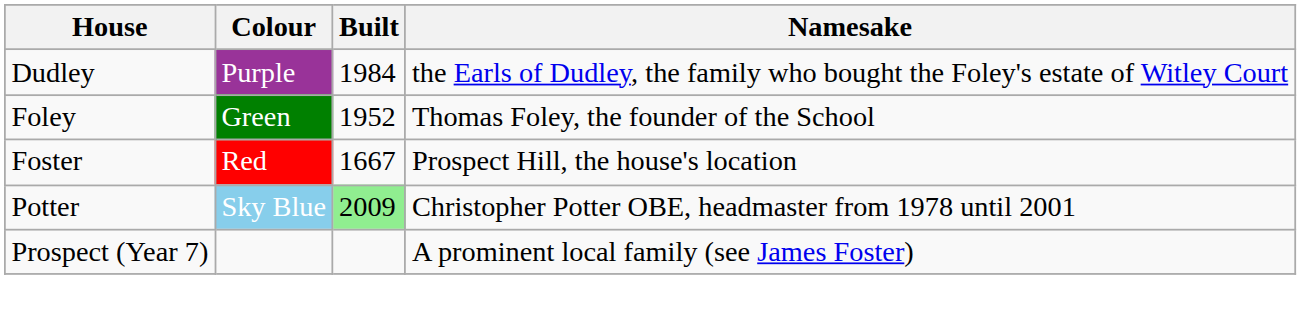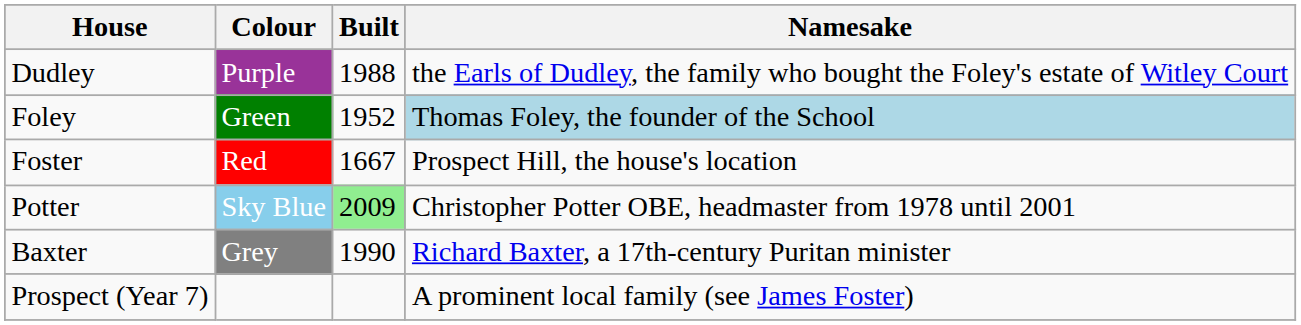 <table class="wikitable" align="centre">
 <tr>
 <th><strong>House</strong></th>
 <th><strong>Colour</strong></th>
 <th><strong>Built</strong></th>
 <th><strong>Namesake</strong></th>
 </tr>
 <tr>
 <td>Dudley</td>
 <td style="background:#993399; color:#FFF;">Purple</td>
-<td>1984</td>
+<td>1988</td>
 <td>the <a href='#'>Earls of Dudley</a>, the family who bought the Foley's estate of <a href='#'>Witley Court</a></td>
 </tr>
 <tr>
 <td>Foley</td>
 <td style="background:#008000; color:#FFF;">Green</td>
 <td>1952</td>
-<td>Thomas Foley, the founder of the School</td>
+<td style="background: lightblue;">Thomas Foley, the founder of the School</td>
 </tr>
 <tr>
 <td>Foster</td>
 <td style="background:#FF0000; color:#FFF;">Red</td>
 <td>1667</td>
 <td>Prospect Hill, the house's location</td>
 </tr>
 <tr>
 <td>Potter</td>
 <td style="background:#87CEEB; color:#FFF;">Sky Blue</td>
 <td style="background: lightgreen;">2009</td>
 <td>Christopher Potter OBE, headmaster from 1978 until 2001</td>
 </tr>
 <tr>
+<td>Baxter</td>
+<td style="background:#808080; color:#FFF;">Grey</td>
+<td>1990</td>
+<td><a href='#'>Richard Baxter</a>, a 17th-century Puritan minister</td>
+</tr>
+<tr>
 <td>Prospect (Year 7)</td>
 <td></td>
 <td></td>
 <td>A prominent local family (see <a href='#'>James Foster</a>)</td>
 </tr>
 </table>
